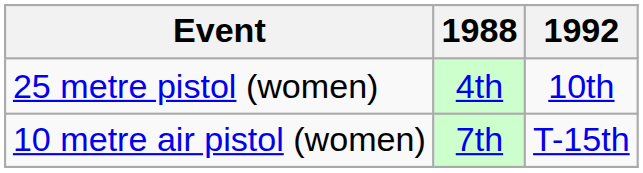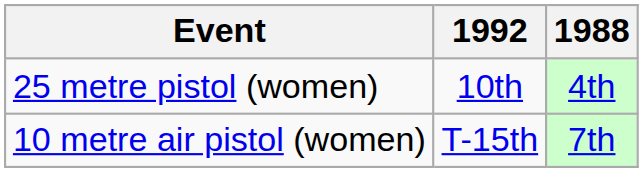 <table class="wikitable" style="text-align: center">
 <tr>
 <th>Event</th>
+<th>1992</th>
 <th>1988</th>
-<th>1992</th>
 </tr>
 <tr>
 <td align=left><a href='#'>25 metre pistol</a> (women)</td>
+<td><a href='#'>10th</a></td>
 <td style="background: #ccffcc"><a href='#'>4th</a></td>
-<td><a href='#'>10th</a></td>
 </tr>
 <tr>
 <td align=left><a href='#'>10 metre air pistol</a> (women)</td>
+<td><a href='#'>T-15th</a></td>
 <td style="background: #ccffcc"><a href='#'>7th</a></td>
-<td><a href='#'>T-15th</a></td>
 </tr>
 </table>
